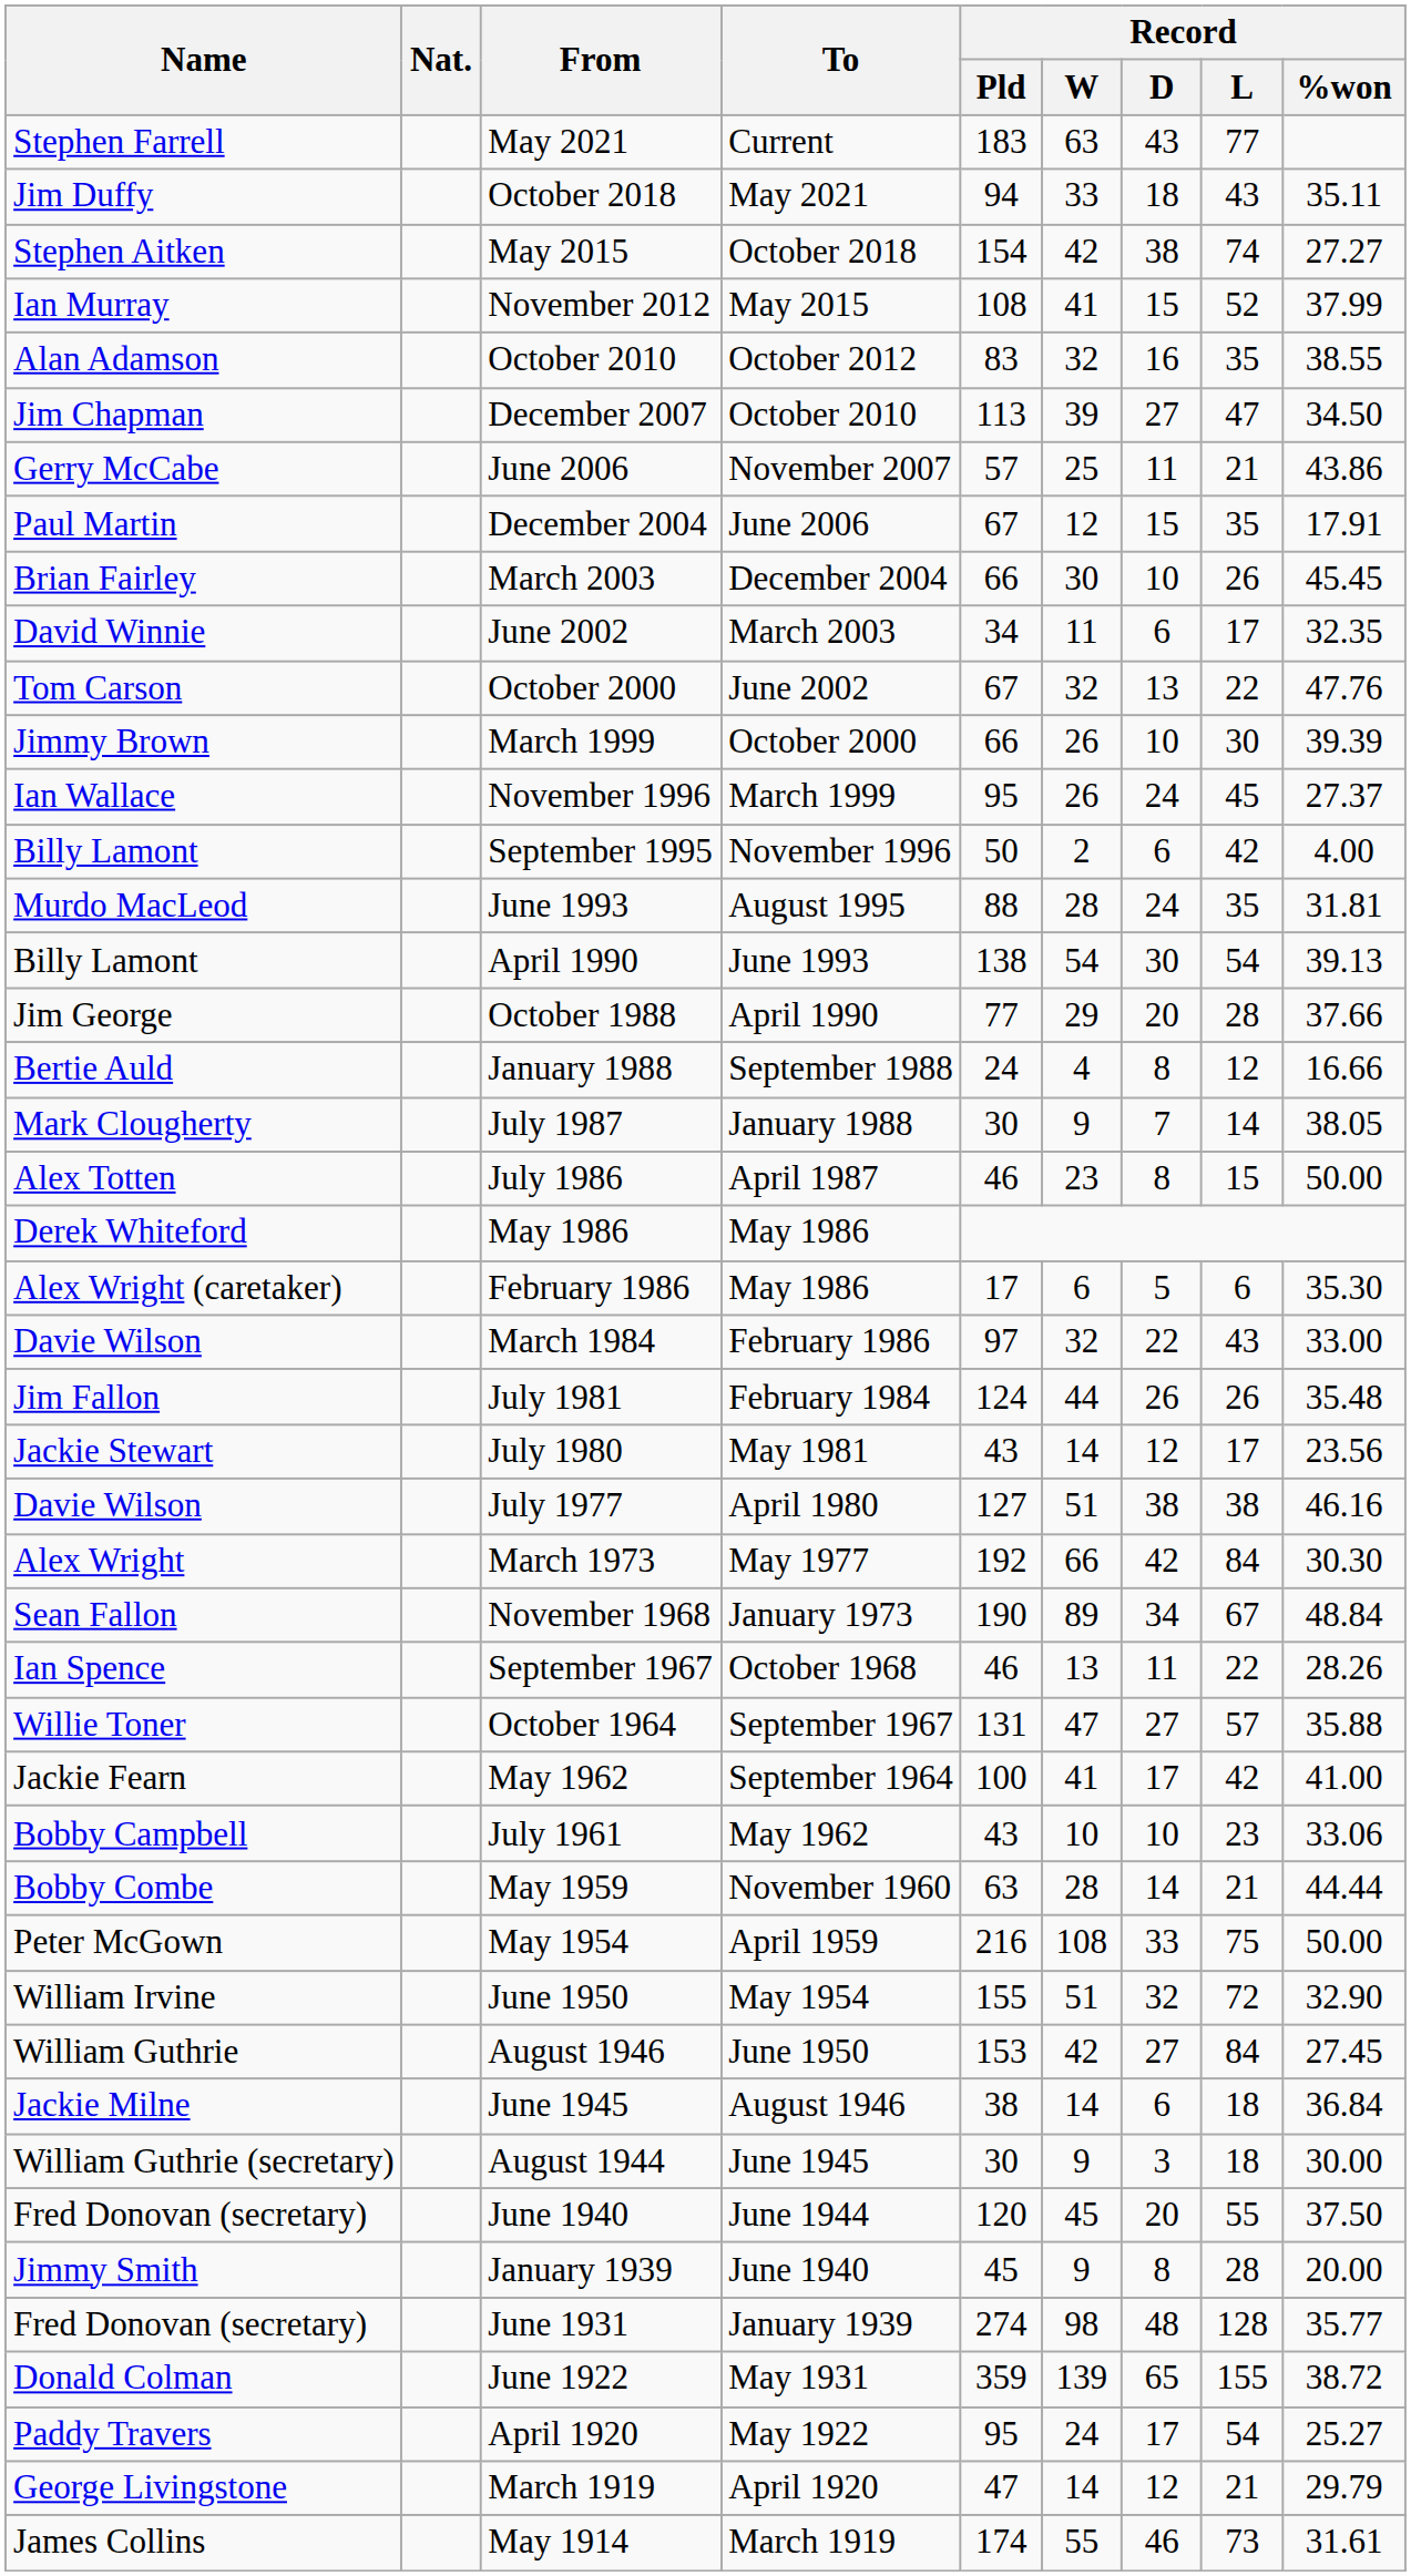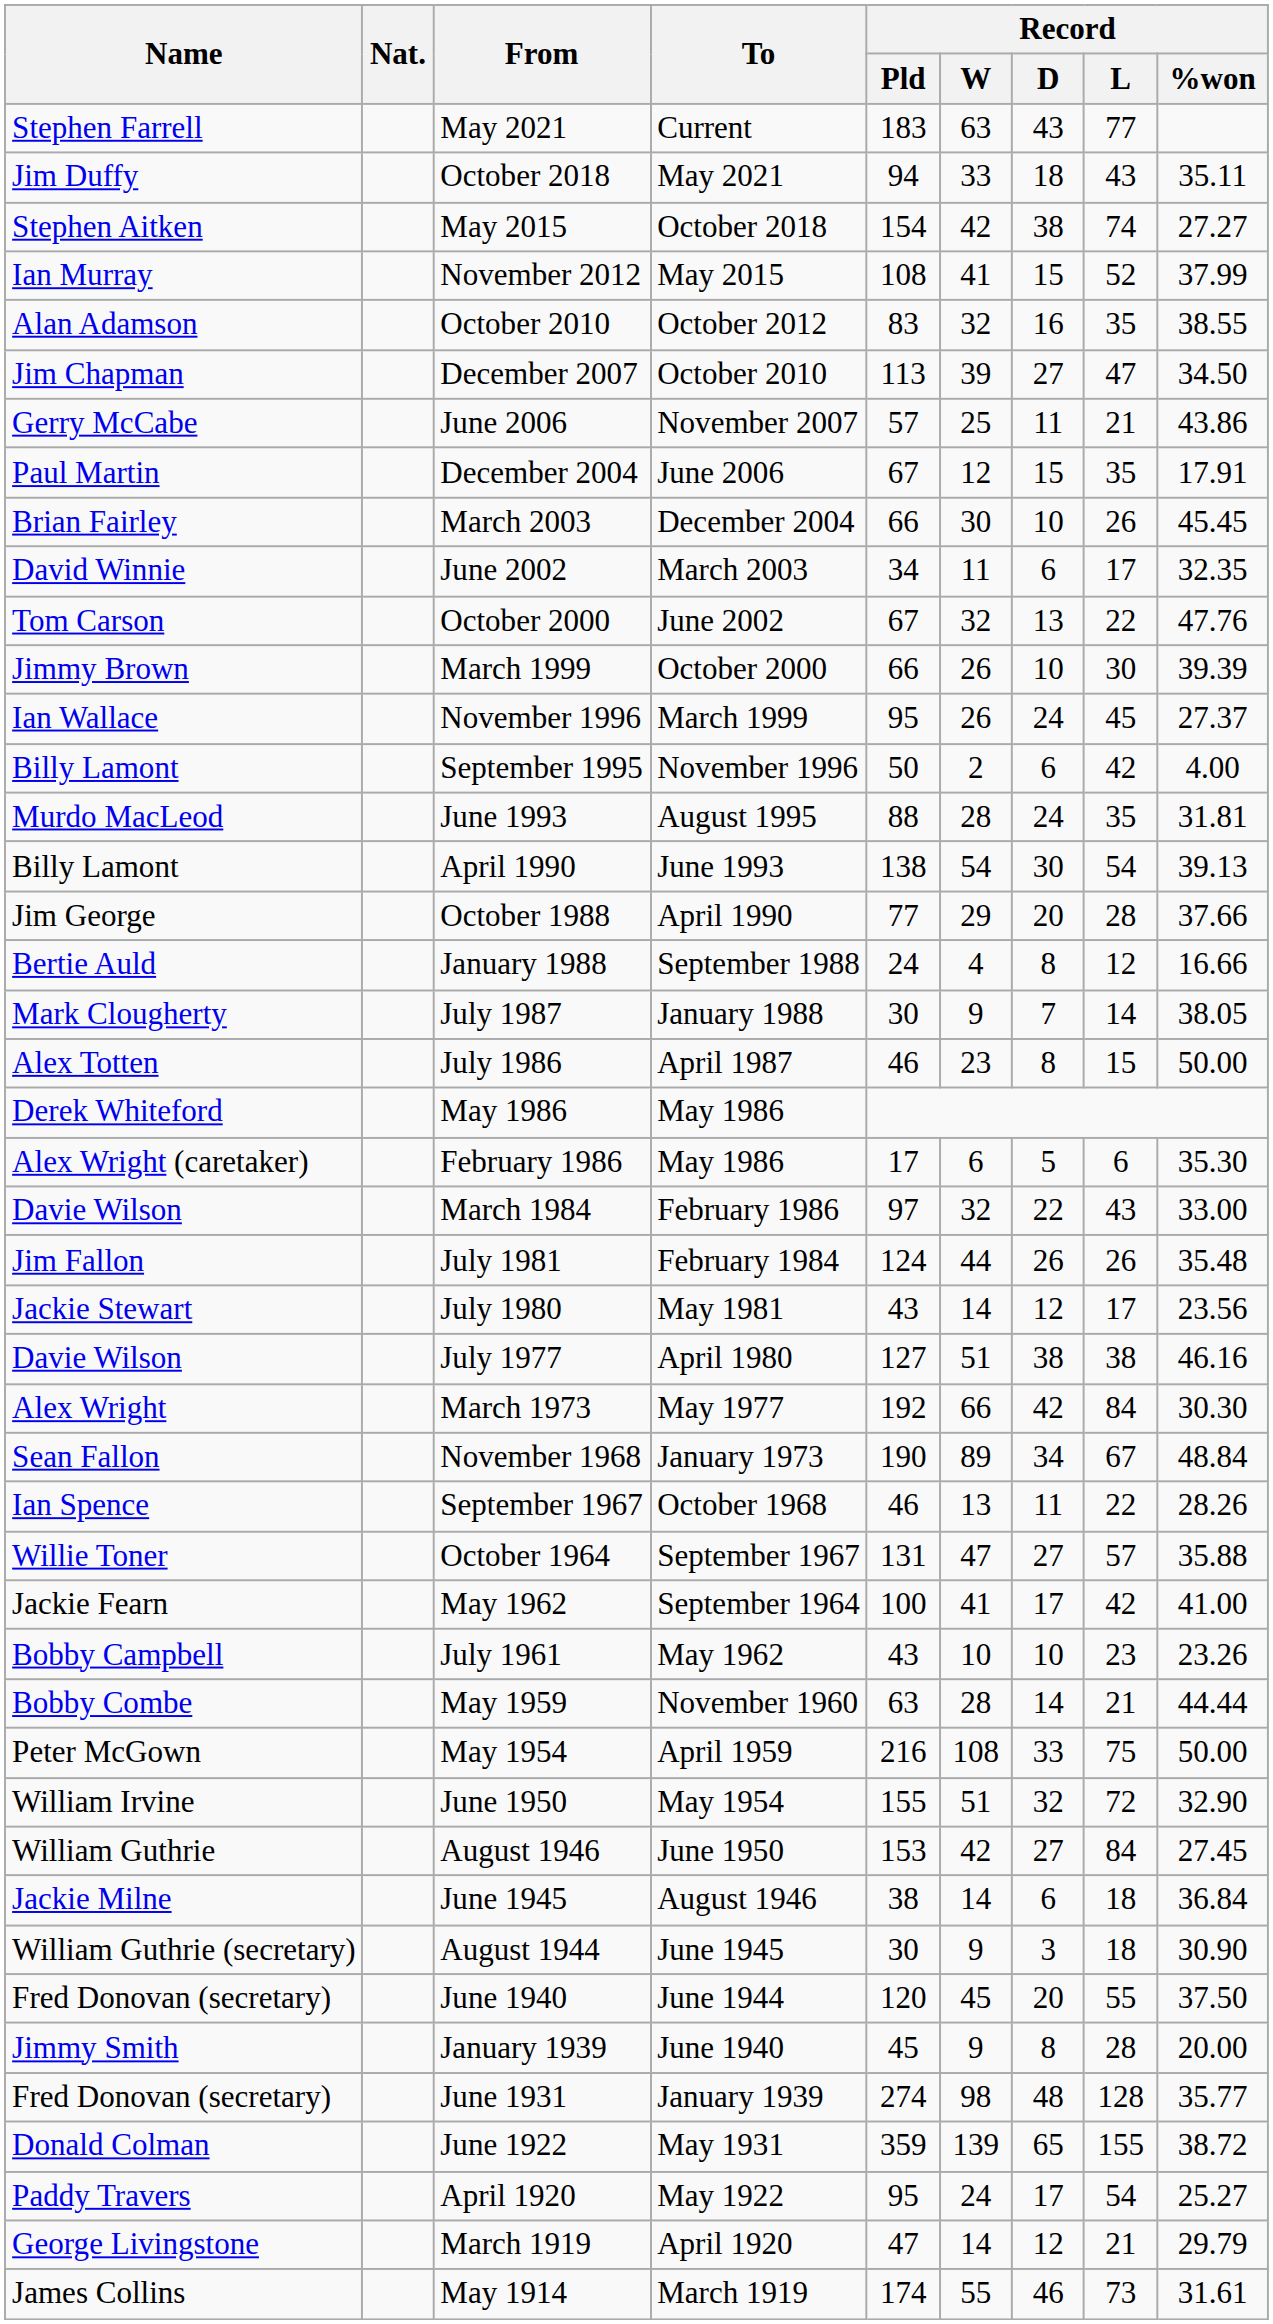 <table class="wikitable" style="text-align: center">
 <tr>
 <th rowspan="2">Name</th>
 <th rowspan="2">Nat.</th>
 <th rowspan="2">From</th>
 <th rowspan="2">To</th>
 <th colspan="5">Record</th>
 </tr>
 <tr>
 <th width=30>Pld</th>
 <th width=30>W</th>
 <th width=30>D</th>
 <th width=30>L</th>
 <th width=50>%won</th>
 </tr>
 <tr>
 <td align=left><a href='#'>Stephen Farrell</a></td>
 <td></td>
 <td align=left>May 2021</td>
 <td align=left>Current</td>
 <td>183</td>
 <td>63</td>
 <td>43</td>
 <td>77</td>
 <td></td>
 </tr>
 <tr>
 <td align=left><a href='#'>Jim Duffy</a></td>
 <td></td>
 <td align=left>October 2018</td>
 <td align=left>May 2021</td>
 <td>94</td>
 <td>33</td>
 <td>18</td>
 <td>43</td>
 <td>35.11</td>
 </tr>
 <tr>
 <td align=left><a href='#'>Stephen Aitken</a></td>
 <td></td>
 <td align=left>May 2015</td>
 <td align=left>October 2018</td>
 <td>154</td>
 <td>42</td>
 <td>38</td>
 <td>74</td>
 <td>27.27</td>
 </tr>
 <tr>
 <td align=left><a href='#'>Ian Murray</a></td>
 <td></td>
 <td align=left>November 2012</td>
 <td align=left>May 2015</td>
 <td>108</td>
 <td>41</td>
 <td>15</td>
 <td>52</td>
 <td>37.99</td>
 </tr>
 <tr>
 <td align=left><a href='#'>Alan Adamson</a></td>
 <td></td>
 <td align=left>October 2010</td>
 <td align=left>October 2012</td>
 <td>83</td>
 <td>32</td>
 <td>16</td>
 <td>35</td>
 <td>38.55</td>
 </tr>
 <tr>
 <td align=left><a href='#'>Jim Chapman</a></td>
 <td></td>
 <td align=left>December 2007</td>
 <td align=left>October 2010</td>
 <td>113</td>
 <td>39</td>
 <td>27</td>
 <td>47</td>
 <td>34.50</td>
 </tr>
 <tr>
 <td align=left><a href='#'>Gerry McCabe</a></td>
 <td></td>
 <td align=left>June 2006</td>
 <td align=left>November 2007</td>
 <td>57</td>
 <td>25</td>
 <td>11</td>
 <td>21</td>
 <td>43.86</td>
 </tr>
 <tr>
 <td align=left><a href='#'>Paul Martin</a></td>
 <td></td>
 <td align=left>December 2004</td>
 <td align=left>June 2006</td>
 <td>67</td>
 <td>12</td>
 <td>15</td>
 <td>35</td>
 <td>17.91</td>
 </tr>
 <tr>
 <td align=left><a href='#'>Brian Fairley</a></td>
 <td></td>
 <td align=left>March 2003</td>
 <td align=left>December 2004</td>
 <td>66</td>
 <td>30</td>
 <td>10</td>
 <td>26</td>
 <td>45.45</td>
 </tr>
 <tr>
 <td align=left><a href='#'>David Winnie</a></td>
 <td></td>
 <td align=left>June 2002</td>
 <td align=left>March 2003</td>
 <td>34</td>
 <td>11</td>
 <td>6</td>
 <td>17</td>
 <td>32.35</td>
 </tr>
 <tr>
 <td align=left><a href='#'>Tom Carson</a></td>
 <td></td>
 <td align=left>October 2000</td>
 <td align=left>June 2002</td>
 <td>67</td>
 <td>32</td>
 <td>13</td>
 <td>22</td>
 <td>47.76</td>
 </tr>
 <tr>
 <td align=left><a href='#'>Jimmy Brown</a></td>
 <td></td>
 <td align=left>March 1999</td>
 <td align=left>October 2000</td>
 <td>66</td>
 <td>26</td>
 <td>10</td>
 <td>30</td>
 <td>39.39</td>
 </tr>
 <tr>
 <td align=left><a href='#'>Ian Wallace</a></td>
 <td></td>
 <td align=left>November 1996</td>
 <td align=left>March 1999</td>
 <td>95</td>
 <td>26</td>
 <td>24</td>
 <td>45</td>
 <td>27.37</td>
 </tr>
 <tr>
 <td align=left><a href='#'>Billy Lamont</a></td>
 <td></td>
 <td align=left>September 1995</td>
 <td align=left>November 1996</td>
 <td>50</td>
 <td>2</td>
 <td>6</td>
 <td>42</td>
 <td>4.00</td>
 </tr>
 <tr>
 <td align=left><a href='#'>Murdo MacLeod</a></td>
 <td></td>
 <td align=left>June 1993</td>
 <td align=left>August 1995</td>
 <td>88</td>
 <td>28</td>
 <td>24</td>
 <td>35</td>
 <td>31.81</td>
 </tr>
 <tr>
 <td align=left>Billy Lamont</td>
 <td></td>
 <td align=left>April 1990</td>
 <td align=left>June 1993</td>
 <td>138</td>
 <td>54</td>
 <td>30</td>
 <td>54</td>
 <td>39.13</td>
 </tr>
 <tr>
 <td align=left>Jim George</td>
 <td></td>
 <td align=left>October 1988</td>
 <td align=left>April 1990</td>
 <td>77</td>
 <td>29</td>
 <td>20</td>
 <td>28</td>
 <td>37.66</td>
 </tr>
 <tr>
 <td align=left><a href='#'>Bertie Auld</a></td>
 <td></td>
 <td align=left>January 1988</td>
 <td align=left>September 1988</td>
 <td>24</td>
 <td>4</td>
 <td>8</td>
 <td>12</td>
 <td>16.66</td>
 </tr>
 <tr>
 <td align=left><a href='#'>Mark Clougherty</a></td>
 <td></td>
 <td align=left>July 1987</td>
 <td align=left>January 1988</td>
 <td>30</td>
 <td>9</td>
 <td>7</td>
 <td>14</td>
 <td>38.05</td>
 </tr>
 <tr>
 <td align=left><a href='#'>Alex Totten</a></td>
 <td></td>
 <td align=left>July 1986</td>
 <td align=left>April 1987</td>
 <td>46</td>
 <td>23</td>
 <td>8</td>
 <td>15</td>
 <td>50.00</td>
 </tr>
 <tr>
 <td align=left><a href='#'>Derek Whiteford</a></td>
 <td></td>
 <td align=left>May 1986</td>
 <td align=left>May 1986</td>
 </tr>
 <tr>
 <td align=left><a href='#'>Alex Wright</a> (caretaker)</td>
 <td></td>
 <td align=left>February 1986</td>
 <td align=left>May 1986</td>
 <td>17</td>
 <td>6</td>
 <td>5</td>
 <td>6</td>
 <td>35.30</td>
 </tr>
 <tr>
 <td align=left><a href='#'>Davie Wilson</a></td>
 <td></td>
 <td align=left>March 1984</td>
 <td align=left>February 1986</td>
 <td>97</td>
 <td>32</td>
 <td>22</td>
 <td>43</td>
 <td>33.00</td>
 </tr>
 <tr>
 <td align=left><a href='#'>Jim Fallon</a></td>
 <td></td>
 <td align=left>July 1981</td>
 <td align=left>February 1984</td>
 <td>124</td>
 <td>44</td>
 <td>26</td>
 <td>26</td>
 <td>35.48</td>
 </tr>
 <tr>
 <td align=left><a href='#'>Jackie Stewart</a></td>
 <td></td>
 <td align=left>July 1980</td>
 <td align=left>May 1981</td>
 <td>43</td>
 <td>14</td>
 <td>12</td>
 <td>17</td>
 <td>23.56</td>
 </tr>
 <tr>
 <td align=left><a href='#'>Davie Wilson</a></td>
 <td></td>
 <td align=left>July 1977</td>
 <td align=left>April 1980</td>
 <td>127</td>
 <td>51</td>
 <td>38</td>
 <td>38</td>
 <td>46.16</td>
 </tr>
 <tr>
 <td align=left><a href='#'>Alex Wright</a></td>
 <td></td>
 <td align=left>March 1973</td>
 <td align=left>May 1977</td>
 <td>192</td>
 <td>66</td>
 <td>42</td>
 <td>84</td>
 <td>30.30</td>
 </tr>
 <tr>
 <td align=left><a href='#'>Sean Fallon</a></td>
 <td></td>
 <td align=left>November 1968</td>
 <td align=left>January 1973</td>
 <td>190</td>
 <td>89</td>
 <td>34</td>
 <td>67</td>
 <td>48.84</td>
 </tr>
 <tr>
 <td align=left><a href='#'>Ian Spence</a></td>
 <td></td>
 <td align=left>September 1967</td>
 <td align=left>October 1968</td>
 <td>46</td>
 <td>13</td>
 <td>11</td>
 <td>22</td>
 <td>28.26</td>
 </tr>
 <tr>
 <td align=left><a href='#'>Willie Toner</a></td>
 <td></td>
 <td align=left>October 1964</td>
 <td align=left>September 1967</td>
 <td>131</td>
 <td>47</td>
 <td>27</td>
 <td>57</td>
 <td>35.88</td>
 </tr>
 <tr>
 <td align=left>Jackie Fearn</td>
 <td></td>
 <td align=left>May 1962</td>
 <td align=left>September 1964</td>
 <td>100</td>
 <td>41</td>
 <td>17</td>
 <td>42</td>
 <td>41.00</td>
 </tr>
 <tr>
 <td align=left><a href='#'>Bobby Campbell</a></td>
 <td></td>
 <td align=left>July 1961</td>
 <td align=left>May 1962</td>
 <td>43</td>
 <td>10</td>
 <td>10</td>
 <td>23</td>
-<td>33.06</td>
+<td>23.26</td>
 </tr>
 <tr>
 <td align=left><a href='#'>Bobby Combe</a></td>
 <td></td>
 <td align=left>May 1959</td>
 <td align=left>November 1960</td>
 <td>63</td>
 <td>28</td>
 <td>14</td>
 <td>21</td>
 <td>44.44</td>
 </tr>
 <tr>
 <td align=left>Peter McGown</td>
 <td></td>
 <td align=left>May 1954</td>
 <td align=left>April 1959</td>
 <td>216</td>
 <td>108</td>
 <td>33</td>
 <td>75</td>
 <td>50.00</td>
 </tr>
 <tr>
 <td align=left>William Irvine</td>
 <td></td>
 <td align=left>June 1950</td>
 <td align=left>May 1954</td>
 <td>155</td>
 <td>51</td>
 <td>32</td>
 <td>72</td>
 <td>32.90</td>
 </tr>
 <tr>
 <td align=left>William Guthrie</td>
 <td></td>
 <td align=left>August 1946</td>
 <td align=left>June 1950</td>
 <td>153</td>
 <td>42</td>
 <td>27</td>
 <td>84</td>
 <td>27.45</td>
 </tr>
 <tr>
 <td align=left><a href='#'>Jackie Milne</a></td>
 <td></td>
 <td align=left>June 1945</td>
 <td align=left>August 1946</td>
 <td>38</td>
 <td>14</td>
 <td>6</td>
 <td>18</td>
 <td>36.84</td>
 </tr>
 <tr>
 <td align=left>William Guthrie (secretary)</td>
 <td></td>
 <td align=left>August 1944</td>
 <td align=left>June 1945</td>
 <td>30</td>
 <td>9</td>
 <td>3</td>
 <td>18</td>
-<td>30.00</td>
+<td>30.90</td>
 </tr>
 <tr>
 <td align=left>Fred Donovan (secretary)</td>
 <td></td>
 <td align=left>June 1940</td>
 <td align=left>June 1944</td>
 <td>120</td>
 <td>45</td>
 <td>20</td>
 <td>55</td>
 <td>37.50</td>
 </tr>
 <tr>
 <td align=left><a href='#'>Jimmy Smith</a></td>
 <td></td>
 <td align=left>January 1939</td>
 <td align=left>June 1940</td>
 <td>45</td>
 <td>9</td>
 <td>8</td>
 <td>28</td>
 <td>20.00</td>
 </tr>
 <tr>
 <td align=left>Fred Donovan (secretary)</td>
 <td></td>
 <td align=left>June 1931</td>
 <td align=left>January 1939</td>
 <td>274</td>
 <td>98</td>
 <td>48</td>
 <td>128</td>
 <td>35.77</td>
 </tr>
 <tr>
 <td align=left><a href='#'>Donald Colman</a></td>
 <td></td>
 <td align=left>June 1922</td>
 <td align=left>May 1931</td>
 <td>359</td>
 <td>139</td>
 <td>65</td>
 <td>155</td>
 <td>38.72</td>
 </tr>
 <tr>
 <td align=left><a href='#'>Paddy Travers</a></td>
 <td></td>
 <td align=left>April 1920</td>
 <td align=left>May 1922</td>
 <td>95</td>
 <td>24</td>
 <td>17</td>
 <td>54</td>
 <td>25.27</td>
 </tr>
 <tr>
 <td align="left"><a href='#'>George Livingstone</a></td>
 <td></td>
 <td align="left">March 1919</td>
 <td align="left">April 1920</td>
 <td>47</td>
 <td>14</td>
 <td>12</td>
 <td>21</td>
 <td>29.79</td>
 </tr>
 <tr>
 <td align="left">James Collins</td>
 <td></td>
 <td align="left">May 1914</td>
 <td align="left">March 1919</td>
 <td>174</td>
 <td>55</td>
 <td>46</td>
 <td>73</td>
 <td>31.61</td>
 </tr>
 </table>
